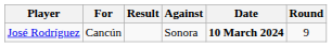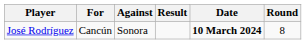 <table class="wikitable sortable">
 <tr>
 <th>Player</th>
 <th>For</th>
+<th>Against</th>
 <th>Result</th>
-<th>Against</th>
 <th>Date</th>
 <th>Round</th>
 </tr>
 <tr>
 <td> <a href='#'>José Rodríguez</a></td>
 <td>Cancún</td>
+<td>Sonora</td>
 <td></td>
-<td>Sonora</td>
 <td><strong>10 March 2024</strong></td>
-<td align=center>9</td>
+<td align=center>8</td>
 </tr>
 </table>
